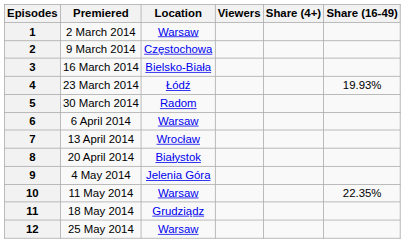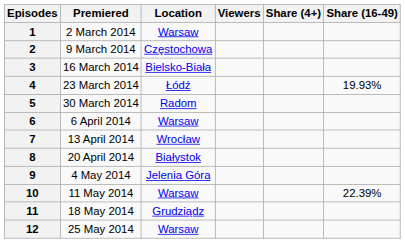 <table class="wikitable" style="font-size:90%; text-align:center">
 <tr>
 <th>Episodes</th>
 <th>Premiered</th>
 <th>Location</th>
 <th>Viewers</th>
 <th>Share (4+)</th>
 <th>Share (16-49)</th>
 </tr>
 <tr>
 <th>1</th>
 <td>2 March 2014</td>
 <td><a href='#'>Warsaw</a></td>
 <td></td>
 <td></td>
 <td></td>
 </tr>
 <tr>
 <th>2</th>
 <td>9 March 2014</td>
 <td><a href='#'>Częstochowa</a></td>
 <td></td>
 <td></td>
 <td></td>
 </tr>
 <tr>
 <th>3</th>
 <td>16 March 2014</td>
 <td><a href='#'>Bielsko-Biała</a></td>
 <td></td>
 <td></td>
 <td></td>
 </tr>
 <tr>
 <th>4</th>
 <td>23 March 2014</td>
 <td><a href='#'>Łódź</a></td>
 <td></td>
 <td></td>
 <td>19.93%</td>
 </tr>
 <tr>
 <th>5</th>
 <td>30 March 2014</td>
 <td><a href='#'>Radom</a></td>
 <td></td>
 <td></td>
 <td></td>
 </tr>
 <tr>
 <th>6</th>
 <td>6 April 2014</td>
 <td><a href='#'>Warsaw</a></td>
 <td></td>
 <td></td>
 <td></td>
 </tr>
 <tr>
 <th>7</th>
 <td>13 April 2014</td>
 <td><a href='#'>Wrocław</a></td>
 <td></td>
 <td></td>
 <td></td>
 </tr>
 <tr>
 <th>8</th>
 <td>20 April 2014</td>
 <td><a href='#'>Białystok</a></td>
 <td></td>
 <td></td>
 <td></td>
 </tr>
 <tr>
 <th>9</th>
 <td>4 May 2014</td>
 <td><a href='#'>Jelenia Góra</a></td>
 <td></td>
 <td></td>
 <td></td>
 </tr>
 <tr>
 <th>10</th>
 <td>11 May 2014</td>
 <td><a href='#'>Warsaw</a></td>
 <td></td>
 <td></td>
-<td>22.35%</td>
+<td>22.39%</td>
 </tr>
 <tr>
 <th>11</th>
 <td>18 May 2014</td>
 <td><a href='#'>Grudziądz</a></td>
 <td></td>
 <td></td>
 <td></td>
 </tr>
 <tr>
 <th>12</th>
 <td>25 May 2014</td>
 <td><a href='#'>Warsaw</a></td>
 <td></td>
 <td></td>
 <td></td>
 </tr>
 </table>
